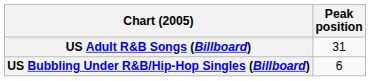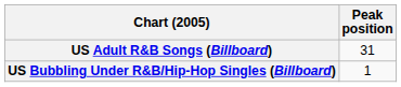 <table class="wikitable sortable plainrowheaders" style="text-align:center;">
 <tr>
 <th scope="col">Chart (2005)</th>
 <th scope="col">Peak<br>position</th>
 </tr>
 <tr>
 <th scope="row">US <a href='#'>Adult R&B Songs</a> (<em><a href='#'>Billboard</a></em>)</th>
 <td>31</td>
 </tr>
 <tr>
 <th scope="row">US <a href='#'>Bubbling Under R&B/Hip-Hop Singles</a> (<em><a href='#'>Billboard</a></em>)</th>
-<td>6</td>
+<td>1</td>
 </tr>
 </table>
